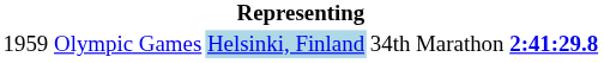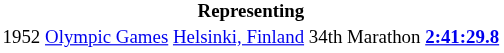 <table>
 <tr>
 <th colspan="6">Representing </th>
 </tr>
 <tr>
-<td>1959</td>
+<td>1952</td>
 <td><a href='#'>Olympic Games</a></td>
-<td style="background: lightblue;"><a href='#'>Helsinki, Finland</a></td>
+<td><a href='#'>Helsinki, Finland</a></td>
 <td>34th</td>
 <td>Marathon</td>
 <td><strong><a href='#'>2:41:29.8</a></strong></td>
 </tr>
 </table>
